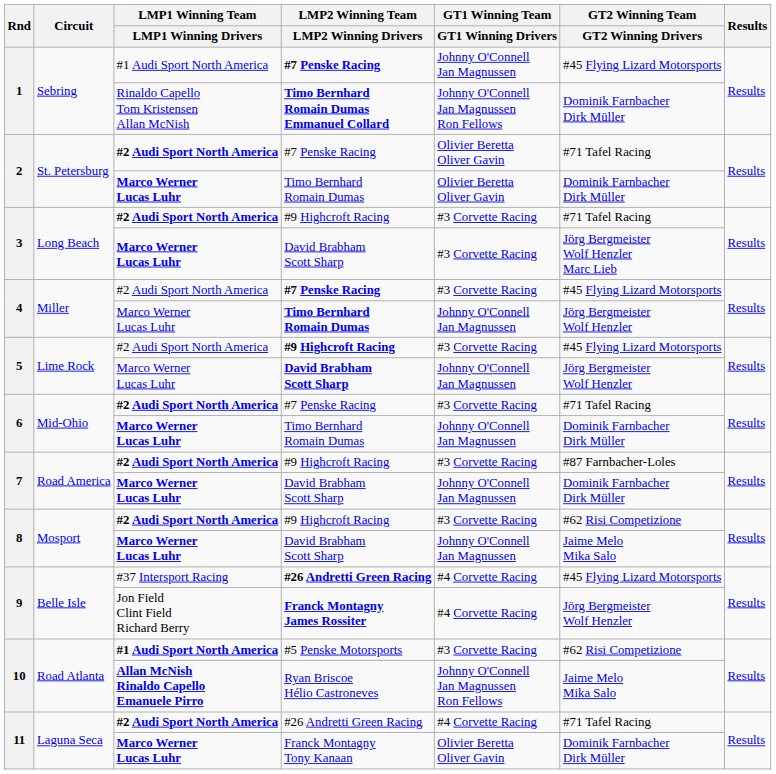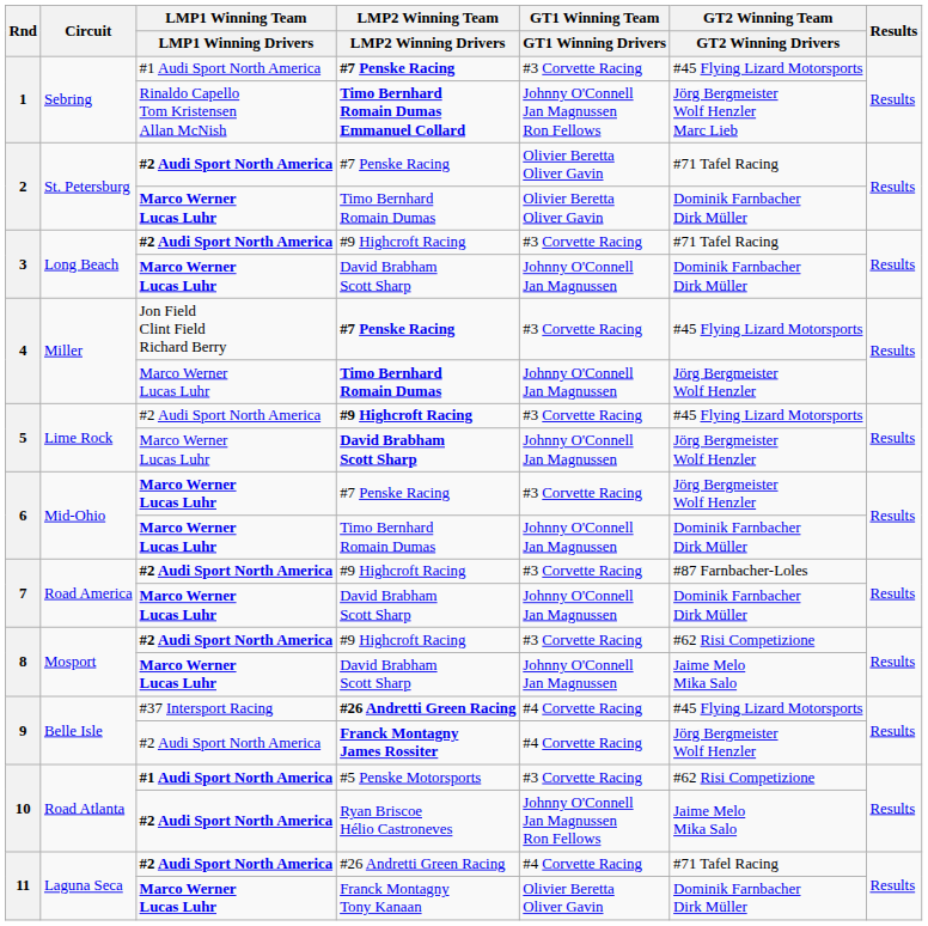 <table class="wikitable" style="font-size: 90%;">
 <tr>
 <th rowspan=2>Rnd</th>
 <th rowspan=2>Circuit</th>
 <th>LMP1 Winning Team</th>
 <th>LMP2 Winning Team</th>
 <th>GT1 Winning Team</th>
 <th>GT2 Winning Team</th>
 <th rowspan=2>Results</th>
 </tr>
 <tr>
 <th>LMP1 Winning Drivers</th>
 <th>LMP2 Winning Drivers</th>
 <th>GT1 Winning Drivers</th>
 <th>GT2 Winning Drivers</th>
 </tr>
 <tr>
 <th rowspan=2>1</th>
 <td rowspan=2><a href='#'>Sebring</a></td>
 <td> #1 <a href='#'>Audi Sport North America</a></td>
 <td> <strong>#7 <a href='#'>Penske Racing</a></strong></td>
-<td> <a href='#'>Johnny O'Connell</a><br> <a href='#'>Jan Magnussen</a></td>
+<td> #3 <a href='#'>Corvette Racing</a></td>
 <td> #45 <a href='#'>Flying Lizard Motorsports</a></td>
 <td rowspan=2><a href='#'>Results</a></td>
 </tr>
 <tr>
 <td> <a href='#'>Rinaldo Capello</a><br> <a href='#'>Tom Kristensen</a><br> <a href='#'>Allan McNish</a></td>
 <td><strong> <a href='#'>Timo Bernhard</a><br> <a href='#'>Romain Dumas</a><br> <a href='#'>Emmanuel Collard</a></strong></td>
 <td> <a href='#'>Johnny O'Connell</a><br> <a href='#'>Jan Magnussen</a><br> <a href='#'>Ron Fellows</a></td>
-<td> <a href='#'>Dominik Farnbacher</a><br> <a href='#'>Dirk Müller</a></td>
+<td> <a href='#'>Jörg Bergmeister</a><br> <a href='#'>Wolf Henzler</a><br> <a href='#'>Marc Lieb</a></td>
 </tr>
 <tr>
 <th rowspan=2>2</th>
 <td rowspan=2><a href='#'>St. Petersburg</a></td>
 <td> <strong>#2 <a href='#'>Audi Sport North America</a></strong></td>
 <td> #7 <a href='#'>Penske Racing</a></td>
 <td> <a href='#'>Olivier Beretta</a><br> <a href='#'>Oliver Gavin</a></td>
 <td> #71 Tafel Racing</td>
 <td rowspan=2><a href='#'>Results</a></td>
 </tr>
 <tr>
 <td><strong> <a href='#'>Marco Werner</a><br> <a href='#'>Lucas Luhr</a></strong></td>
 <td> <a href='#'>Timo Bernhard</a><br> <a href='#'>Romain Dumas</a></td>
 <td> <a href='#'>Olivier Beretta</a><br> <a href='#'>Oliver Gavin</a></td>
 <td> <a href='#'>Dominik Farnbacher</a><br> <a href='#'>Dirk Müller</a></td>
 </tr>
 <tr>
 <th rowspan=2>3</th>
 <td rowspan=2><a href='#'>Long Beach</a></td>
 <td><strong> #2 <a href='#'>Audi Sport North America</a></strong></td>
 <td> #9 <a href='#'>Highcroft Racing</a></td>
 <td> #3 <a href='#'>Corvette Racing</a></td>
 <td> #71 Tafel Racing</td>
 <td rowspan=2><a href='#'>Results</a></td>
 </tr>
 <tr>
 <td><strong> <a href='#'>Marco Werner</a><br> <a href='#'>Lucas Luhr</a></strong></td>
 <td> <a href='#'>David Brabham</a><br> <a href='#'>Scott Sharp</a></td>
-<td> #3 <a href='#'>Corvette Racing</a></td>
-<td> <a href='#'>Jörg Bergmeister</a><br> <a href='#'>Wolf Henzler</a><br> <a href='#'>Marc Lieb</a></td>
+<td> <a href='#'>Johnny O'Connell</a><br> <a href='#'>Jan Magnussen</a></td>
+<td> <a href='#'>Dominik Farnbacher</a><br> <a href='#'>Dirk Müller</a></td>
 </tr>
 <tr>
 <th rowspan=2>4</th>
 <td rowspan=2><a href='#'>Miller</a></td>
-<td> #2 <a href='#'>Audi Sport North America</a></td>
+<td> Jon Field<br> Clint Field<br> Richard Berry</td>
 <td><strong> #7 <a href='#'>Penske Racing</a></strong></td>
 <td> #3 <a href='#'>Corvette Racing</a></td>
 <td> #45 <a href='#'>Flying Lizard Motorsports</a></td>
 <td rowspan=2><a href='#'>Results</a></td>
 </tr>
 <tr>
 <td> <a href='#'>Marco Werner</a><br> <a href='#'>Lucas Luhr</a></td>
 <td><strong> <a href='#'>Timo Bernhard</a><br> <a href='#'>Romain Dumas</a></strong></td>
 <td> <a href='#'>Johnny O'Connell</a><br> <a href='#'>Jan Magnussen</a></td>
 <td> <a href='#'>Jörg Bergmeister</a><br> <a href='#'>Wolf Henzler</a></td>
 </tr>
 <tr>
 <th rowspan=2>5</th>
 <td rowspan=2><a href='#'>Lime Rock</a></td>
 <td> #2 <a href='#'>Audi Sport North America</a></td>
 <td><strong> #9 <a href='#'>Highcroft Racing</a></strong></td>
 <td> #3 <a href='#'>Corvette Racing</a></td>
 <td> #45 <a href='#'>Flying Lizard Motorsports</a></td>
 <td rowspan=2><a href='#'>Results</a></td>
 </tr>
 <tr>
 <td> <a href='#'>Marco Werner</a><br> <a href='#'>Lucas Luhr</a></td>
 <td><strong> <a href='#'>David Brabham</a><br> <a href='#'>Scott Sharp</a></strong></td>
 <td> <a href='#'>Johnny O'Connell</a><br> <a href='#'>Jan Magnussen</a></td>
 <td> <a href='#'>Jörg Bergmeister</a><br> <a href='#'>Wolf Henzler</a></td>
 </tr>
 <tr>
 <th rowspan=2>6</th>
 <td rowspan=2><a href='#'>Mid-Ohio</a></td>
-<td><strong> #2 <a href='#'>Audi Sport North America</a></strong></td>
+<td><strong> <a href='#'>Marco Werner</a><br> <a href='#'>Lucas Luhr</a></strong></td>
 <td> #7 <a href='#'>Penske Racing</a></td>
 <td> #3 <a href='#'>Corvette Racing</a></td>
-<td> #71 Tafel Racing</td>
+<td> <a href='#'>Jörg Bergmeister</a><br> <a href='#'>Wolf Henzler</a></td>
 <td rowspan=2><a href='#'>Results</a></td>
 </tr>
 <tr>
 <td><strong> <a href='#'>Marco Werner</a><br> <a href='#'>Lucas Luhr</a></strong></td>
 <td> <a href='#'>Timo Bernhard</a><br> <a href='#'>Romain Dumas</a></td>
 <td> <a href='#'>Johnny O'Connell</a><br> <a href='#'>Jan Magnussen</a></td>
 <td> <a href='#'>Dominik Farnbacher</a><br> <a href='#'>Dirk Müller</a></td>
 </tr>
 <tr>
 <th rowspan=2>7</th>
 <td rowspan=2><a href='#'>Road America</a></td>
 <td><strong> #2 <a href='#'>Audi Sport North America</a></strong></td>
 <td> #9 <a href='#'>Highcroft Racing</a></td>
 <td> #3 <a href='#'>Corvette Racing</a></td>
 <td> #87 Farnbacher-Loles</td>
 <td rowspan=2><a href='#'>Results</a></td>
 </tr>
 <tr>
 <td><strong> <a href='#'>Marco Werner</a><br> <a href='#'>Lucas Luhr</a></strong></td>
 <td> <a href='#'>David Brabham</a><br> <a href='#'>Scott Sharp</a></td>
 <td> <a href='#'>Johnny O'Connell</a><br> <a href='#'>Jan Magnussen</a></td>
 <td> <a href='#'>Dominik Farnbacher</a><br> <a href='#'>Dirk Müller</a></td>
 </tr>
 <tr>
 <th rowspan=2>8</th>
 <td rowspan=2><a href='#'>Mosport</a></td>
 <td><strong> #2 <a href='#'>Audi Sport North America</a></strong></td>
 <td> #9 <a href='#'>Highcroft Racing</a></td>
 <td> #3 <a href='#'>Corvette Racing</a></td>
 <td> #62 <a href='#'>Risi Competizione</a></td>
 <td rowspan=2><a href='#'>Results</a></td>
 </tr>
 <tr>
 <td><strong> <a href='#'>Marco Werner</a><br> <a href='#'>Lucas Luhr</a></strong></td>
 <td> <a href='#'>David Brabham</a><br> <a href='#'>Scott Sharp</a></td>
 <td> <a href='#'>Johnny O'Connell</a><br> <a href='#'>Jan Magnussen</a></td>
 <td> <a href='#'>Jaime Melo</a><br> <a href='#'>Mika Salo</a></td>
 </tr>
 <tr>
 <th rowspan=2>9</th>
 <td rowspan=2><a href='#'>Belle Isle</a></td>
 <td> #37 <a href='#'>Intersport Racing</a></td>
 <td><strong> #26 <a href='#'>Andretti Green Racing</a></strong></td>
 <td> #4 <a href='#'>Corvette Racing</a></td>
 <td> #45 <a href='#'>Flying Lizard Motorsports</a></td>
 <td rowspan=2><a href='#'>Results</a></td>
 </tr>
 <tr>
-<td> Jon Field<br> Clint Field<br> Richard Berry</td>
+<td> #2 <a href='#'>Audi Sport North America</a></td>
 <td><strong> <a href='#'>Franck Montagny</a><br> <a href='#'>James Rossiter</a></strong></td>
 <td> #4 <a href='#'>Corvette Racing</a></td>
 <td> <a href='#'>Jörg Bergmeister</a><br> <a href='#'>Wolf Henzler</a></td>
 </tr>
 <tr>
 <th rowspan=2>10</th>
 <td rowspan=2><a href='#'>Road Atlanta</a></td>
 <td><strong> #1 <a href='#'>Audi Sport North America</a></strong></td>
 <td> #5 <a href='#'>Penske Motorsports</a></td>
 <td> #3 <a href='#'>Corvette Racing</a></td>
 <td> #62 <a href='#'>Risi Competizione</a></td>
 <td rowspan=2><a href='#'>Results</a></td>
 </tr>
 <tr>
-<td><strong> <a href='#'>Allan McNish</a><br> <a href='#'>Rinaldo Capello</a><br> <a href='#'>Emanuele Pirro</a></strong></td>
+<td><strong> #2 <a href='#'>Audi Sport North America</a></strong></td>
 <td> <a href='#'>Ryan Briscoe</a><br> <a href='#'>Hélio Castroneves</a></td>
 <td> <a href='#'>Johnny O'Connell</a><br> <a href='#'>Jan Magnussen</a><br> <a href='#'>Ron Fellows</a></td>
 <td> <a href='#'>Jaime Melo</a><br> <a href='#'>Mika Salo</a></td>
 </tr>
 <tr>
 <th rowspan=2>11</th>
 <td rowspan=2><a href='#'>Laguna Seca</a></td>
 <td><strong> #2 <a href='#'>Audi Sport North America</a></strong></td>
 <td> #26 <a href='#'>Andretti Green Racing</a></td>
 <td> #4 <a href='#'>Corvette Racing</a></td>
 <td> #71 Tafel Racing</td>
 <td rowspan=2><a href='#'>Results</a></td>
 </tr>
 <tr>
 <td><strong> <a href='#'>Marco Werner</a><br> <a href='#'>Lucas Luhr</a></strong></td>
 <td> <a href='#'>Franck Montagny</a><br> <a href='#'>Tony Kanaan</a></td>
 <td> <a href='#'>Olivier Beretta</a><br> <a href='#'>Oliver Gavin</a></td>
 <td> <a href='#'>Dominik Farnbacher</a><br> <a href='#'>Dirk Müller</a></td>
 </tr>
 </table>
